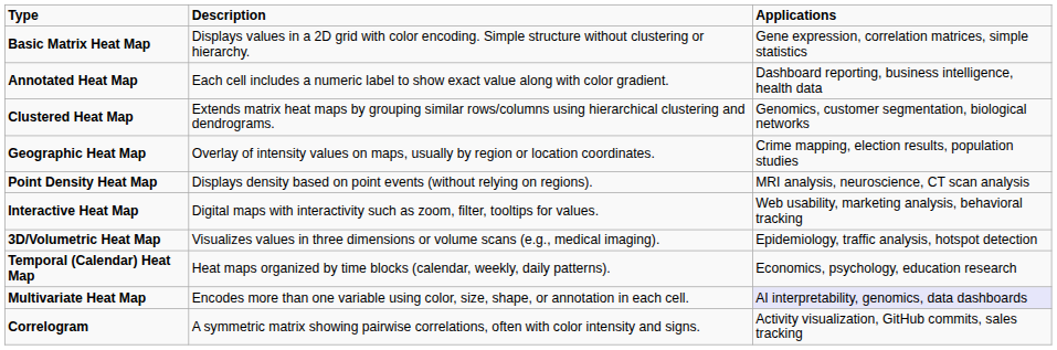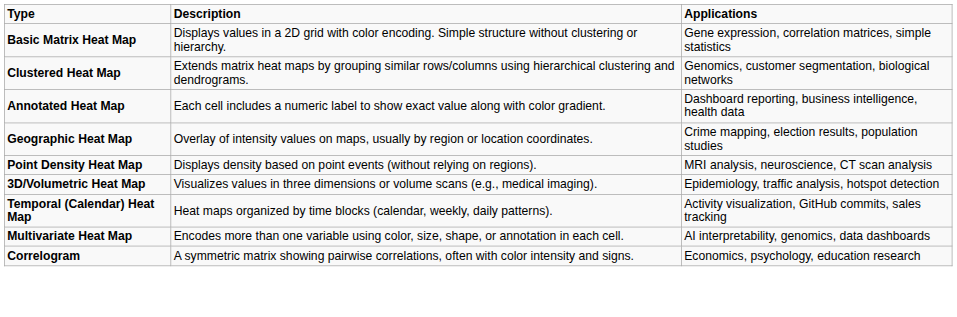 <table class="wikitable">
 <tr>
 <td><strong>Type</strong></td>
 <td><strong>Description</strong></td>
 <td><strong>Applications</strong></td>
 </tr>
 <tr>
 <td><strong>Basic Matrix Heat Map</strong></td>
 <td>Displays values in a 2D grid with color encoding. Simple structure without clustering or hierarchy.</td>
 <td>Gene expression, correlation matrices, simple statistics</td>
 </tr>
 <tr>
+<td><strong>Clustered Heat Map</strong></td>
+<td>Extends matrix heat maps by grouping similar rows/columns using hierarchical clustering and dendrograms.</td>
+<td>Genomics, customer segmentation, biological networks</td>
+</tr>
+<tr>
 <td><strong>Annotated Heat Map</strong></td>
 <td>Each cell includes a numeric label to show exact value along with color gradient.</td>
 <td>Dashboard reporting, business intelligence, health data</td>
-</tr>
-<tr>
-<td><strong>Clustered Heat Map</strong></td>
-<td>Extends matrix heat maps by grouping similar rows/columns using hierarchical clustering and dendrograms.</td>
-<td>Genomics, customer segmentation, biological networks</td>
 </tr>
 <tr>
 <td><strong>Geographic Heat Map</strong></td>
 <td>Overlay of intensity values on maps, usually by region or location coordinates.</td>
 <td>Crime mapping, election results, population studies</td>
 </tr>
 <tr>
 <td><strong>Point Density Heat Map</strong></td>
 <td>Displays density based on point events (without relying on regions).</td>
 <td>MRI analysis, neuroscience, CT scan analysis</td>
 </tr>
 <tr>
-<td><strong>Interactive Heat Map</strong></td>
-<td>Digital maps with interactivity such as zoom, filter, tooltips for values.</td>
-<td>Web usability, marketing analysis, behavioral tracking</td>
-</tr>
-<tr>
 <td><strong>3D/Volumetric Heat Map</strong></td>
 <td>Visualizes values in three dimensions or volume scans (e.g., medical imaging).</td>
 <td>Epidemiology, traffic analysis, hotspot detection</td>
 </tr>
 <tr>
 <td><strong>Temporal (Calendar) Heat Map</strong></td>
 <td>Heat maps organized by time blocks (calendar, weekly, daily patterns).</td>
-<td>Economics, psychology, education research</td>
+<td>Activity visualization, GitHub commits, sales tracking</td>
 </tr>
 <tr>
 <td><strong>Multivariate Heat Map</strong></td>
 <td>Encodes more than one variable using color, size, shape, or annotation in each cell.</td>
-<td style="background: lavender;">AI interpretability, genomics, data dashboards</td>
+<td>AI interpretability, genomics, data dashboards</td>
 </tr>
 <tr>
 <td><strong>Correlogram</strong></td>
 <td>A symmetric matrix showing pairwise correlations, often with color intensity and signs.</td>
-<td>Activity visualization, GitHub commits, sales tracking</td>
+<td>Economics, psychology, education research</td>
 </tr>
 </table>
